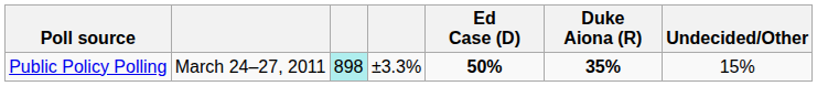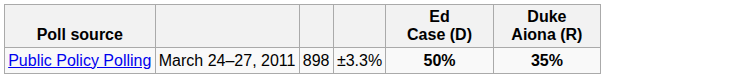 <table class="wikitable" style="text-align:center">
 <tr valign= bottom>
 <th>Poll source</th>
 <th></th>
 <th></th>
 <th></th>
 <th style="width:100px;">Ed<br>Case (D)</th>
 <th style="width:100px;">Duke<br>Aiona (R)</th>
-<th>Undecided/Other</th>
 </tr>
 <tr>
 <td align=left><a href='#'>Public Policy Polling</a></td>
 <td>March 24–27, 2011</td>
-<td style="background: paleturquoise;">898</td>
+<td>898</td>
 <td>±3.3%</td>
 <td><strong>50%</strong></td>
 <td><strong>35%</strong></td>
-<td>15%</td>
 </tr>
 </table>
